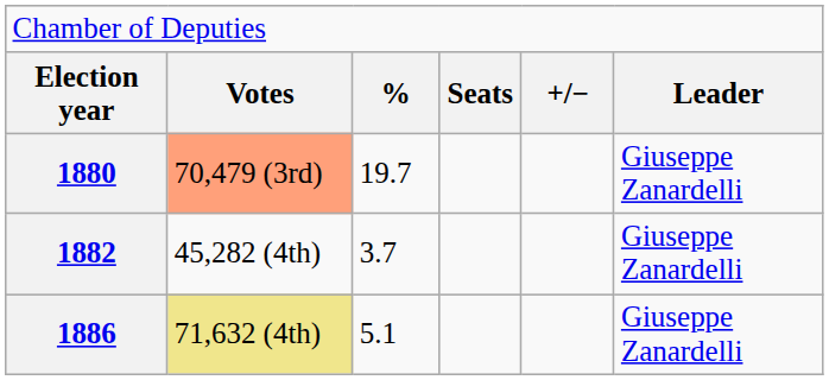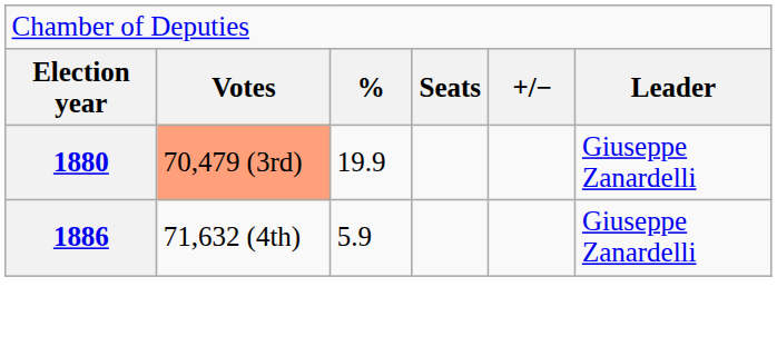 <table class=wikitable style="width:50%; border:1px #AAAAFF solid">
 <tr>
 <td colspan=6><a href='#'>Chamber of Deputies</a></td>
 </tr>
 <tr>
 <th width=13%>Election year</th>
 <th width=16%>Votes</th>
 <th width=6%>%</th>
 <th width=1%>Seats</th>
 <th width=8%>+/−</th>
 <th width=18%>Leader</th>
 </tr>
 <tr>
 <th><a href='#'>1880</a></th>
 <td style="background: lightsalmon;">70,479 (3rd)</td>
-<td>19.7</td>
-<td></td>
-<td></td>
-<td><a href='#'>Giuseppe Zanardelli</a></td>
-</tr>
-<tr>
-<th><a href='#'>1882</a></th>
-<td>45,282 (4th)</td>
-<td>3.7</td>
+<td>19.9</td>
 <td></td>
 <td></td>
 <td><a href='#'>Giuseppe Zanardelli</a></td>
 </tr>
 <tr>
 <th><a href='#'>1886</a></th>
-<td style="background: khaki;">71,632 (4th)</td>
-<td>5.1</td>
+<td>71,632 (4th)</td>
+<td>5.9</td>
 <td></td>
 <td></td>
 <td><a href='#'>Giuseppe Zanardelli</a></td>
 </tr>
 </table>
